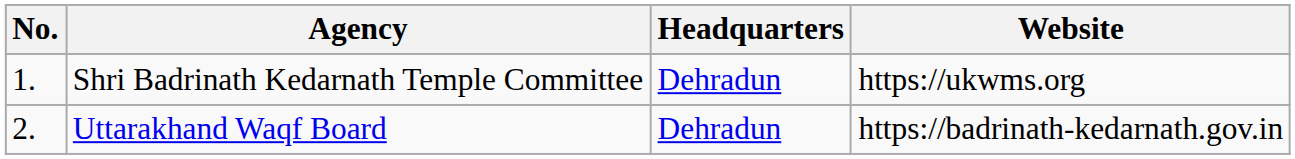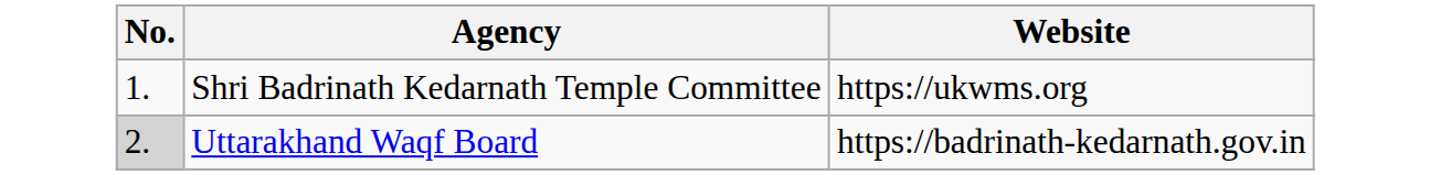 <table class="sortable wikitable" style="margin: 1em auto 1em auto;">
 <tr>
 <th>No.</th>
 <th>Agency</th>
-<th>Headquarters</th>
 <th>Website</th>
 </tr>
 <tr>
 <td>1.</td>
 <td>Shri Badrinath Kedarnath Temple Committee</td>
-<td><a href='#'>Dehradun</a></td>
 <td>https://ukwms.org</td>
 </tr>
 <tr>
-<td>2.</td>
+<td style="background: lightgrey;">2.</td>
 <td><a href='#'>Uttarakhand Waqf Board</a></td>
-<td><a href='#'>Dehradun</a></td>
 <td>https://badrinath-kedarnath.gov.in</td>
 </tr>
 </table>
